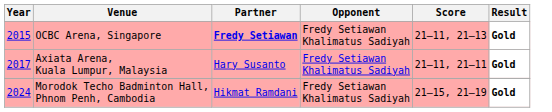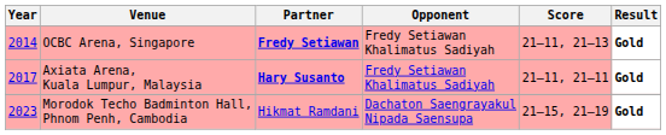 <table class="sortable wikitable" style="font-size: 90%;">
 <tr>
 <th>Year</th>
 <th>Venue</th>
 <th>Partner</th>
 <th>Opponent</th>
 <th>Score</th>
 <th>Result</th>
 </tr>
 <tr style="background:#FFAAAA">
-<td align="center"><a href='#'>2015</a></td>
+<td align="center"><a href='#'>2014</a></td>
 <td align="left">OCBC Arena, Singapore</td>
 <td align="left"><strong> <a href='#'>Fredy Setiawan</a></strong></td>
 <td align="left"> Fredy Setiawan <br>  Khalimatus Sadiyah</td>
 <td align="left">21–11, 21–13</td>
 <td style="text-align:left; background:white"> <strong>Gold</strong></td>
 </tr>
 <tr style="background:#FFAAAA">
 <td align="center"><a href='#'>2017</a></td>
 <td align="left">Axiata Arena,<br>Kuala Lumpur, Malaysia</td>
-<td align="left"> <a href='#'>Hary Susanto</a></td>
+<td align="left"><strong> <a href='#'>Hary Susanto</a></strong></td>
 <td align="left"> <a href='#'>Fredy Setiawan</a> <br>  <a href='#'>Khalimatus Sadiyah</a></td>
 <td align="left">21–11, 21–11</td>
 <td style="text-align:left; background:white"> <strong>Gold</strong></td>
 </tr>
 <tr>
 </tr>
 <tr style="background:#FFAAAA">
-<td align="center"><a href='#'>2024</a></td>
+<td align="center"><a href='#'>2023</a></td>
 <td align="left">Morodok Techo Badminton Hall,<br>Phnom Penh, Cambodia</td>
 <td align="left"> <a href='#'>Hikmat Ramdani</a></td>
-<td align="left"> Fredy Setiawan <br>  Khalimatus Sadiyah</td>
+<td align="left"> <a href='#'>Dachaton Saengrayakul</a> <br>  <a href='#'>Nipada Saensupa</a></td>
 <td align="left">21–15, 21–19</td>
 <td style="text-align:left; background:white"> <strong>Gold</strong></td>
 </tr>
 </table>
